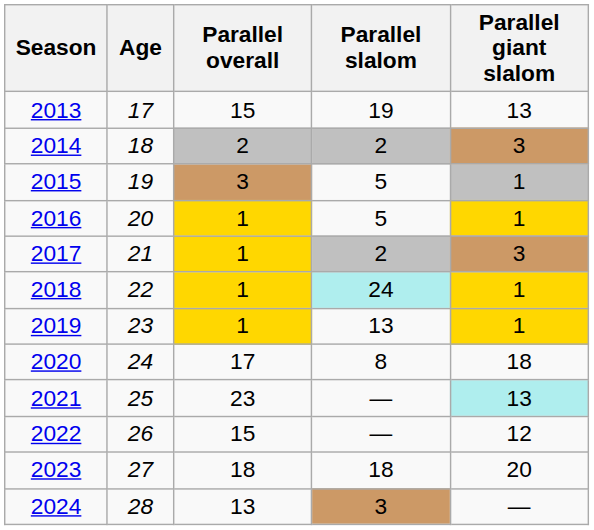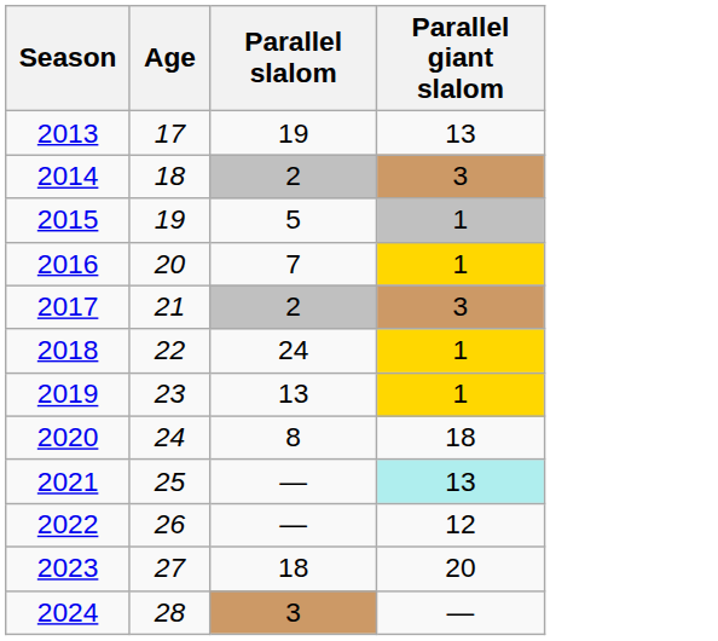 <table class=wikitable style="text-align:center">
 <tr>
 <th style="width:65px;">Season</th>
 <th> Age </th>
-<th style="width:90px;">Parallel<br>overall</th>
 <th style="width:90px;">Parallel<br>slalom</th>
 <th style="width:90px;">Parallel<br>giant slalom</th>
 </tr>
 <tr>
 <td><a href='#'>2013</a></td>
 <td><em>17</em></td>
-<td>15</td>
 <td>19</td>
 <td>13</td>
 </tr>
 <tr>
 <td><a href='#'>2014</a></td>
 <td><em>18</em></td>
 <td bgcolor="silver">2</td>
-<td bgcolor="silver">2</td>
 <td bgcolor="cc9966">3</td>
 </tr>
 <tr>
 <td><a href='#'>2015</a></td>
 <td><em>19</em></td>
-<td bgcolor="cc9966">3</td>
 <td>5</td>
 <td bgcolor="silver">1</td>
 </tr>
 <tr>
 <td><a href='#'>2016</a></td>
 <td><em>20</em></td>
-<td bgcolor="gold">1</td>
-<td>5</td>
+<td>7</td>
 <td bgcolor="gold">1</td>
 </tr>
 <tr>
 <td><a href='#'>2017</a></td>
 <td><em>21</em></td>
-<td bgcolor="gold">1</td>
 <td bgcolor="silver">2</td>
 <td bgcolor="cc9966">3</td>
 </tr>
 <tr>
 <td><a href='#'>2018</a></td>
 <td><em>22</em></td>
-<td bgcolor="gold">1</td>
-<td style="background: paleturquoise;">24</td>
+<td>24</td>
 <td bgcolor="gold">1</td>
 </tr>
 <tr>
 <td><a href='#'>2019</a></td>
 <td><em>23</em></td>
-<td bgcolor="gold">1</td>
 <td>13</td>
 <td bgcolor="gold">1</td>
 </tr>
 <tr>
 <td><a href='#'>2020</a></td>
 <td><em>24</em></td>
-<td>17</td>
 <td>8</td>
 <td>18</td>
 </tr>
 <tr>
 <td><a href='#'>2021</a></td>
 <td><em>25</em></td>
-<td>23</td>
 <td>—</td>
 <td style="background: paleturquoise;">13</td>
 </tr>
 <tr>
 <td><a href='#'>2022</a></td>
 <td><em>26</em></td>
-<td>15</td>
 <td>—</td>
 <td>12</td>
 </tr>
 <tr>
 <td><a href='#'>2023</a></td>
 <td><em>27</em></td>
 <td>18</td>
-<td>18</td>
 <td>20</td>
 </tr>
 <tr>
 <td><a href='#'>2024</a></td>
 <td><em>28</em></td>
-<td>13</td>
 <td bgcolor="cc9966">3</td>
 <td>—</td>
 </tr>
 </table>
